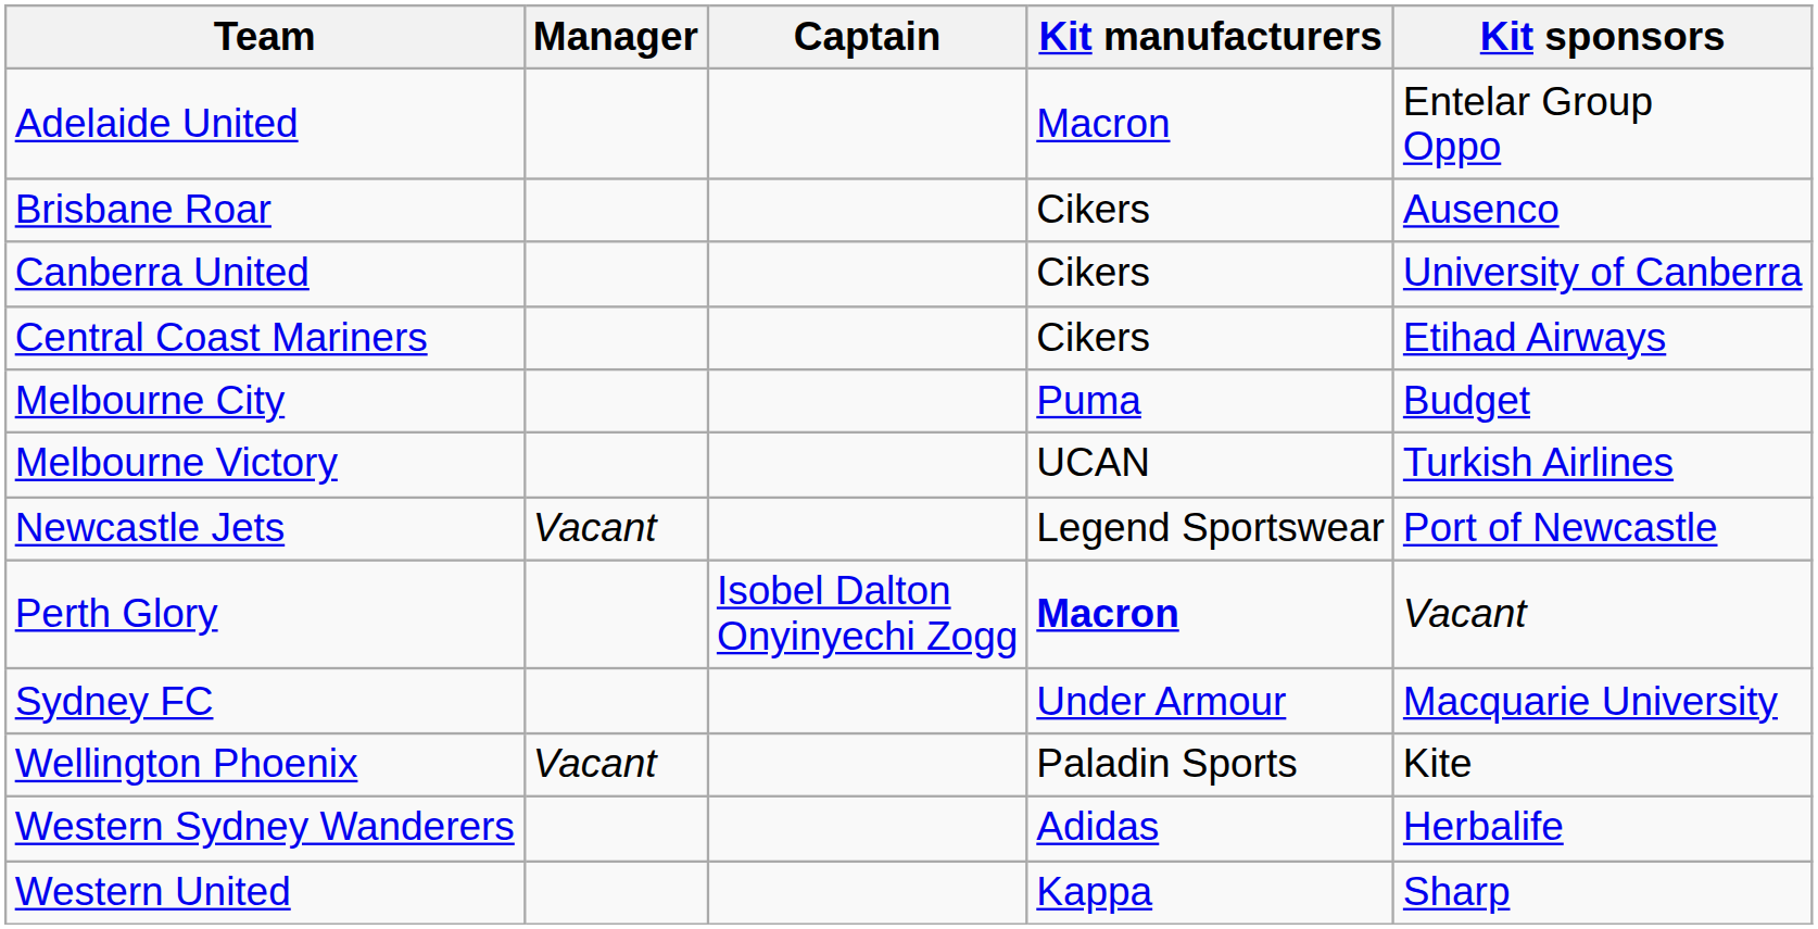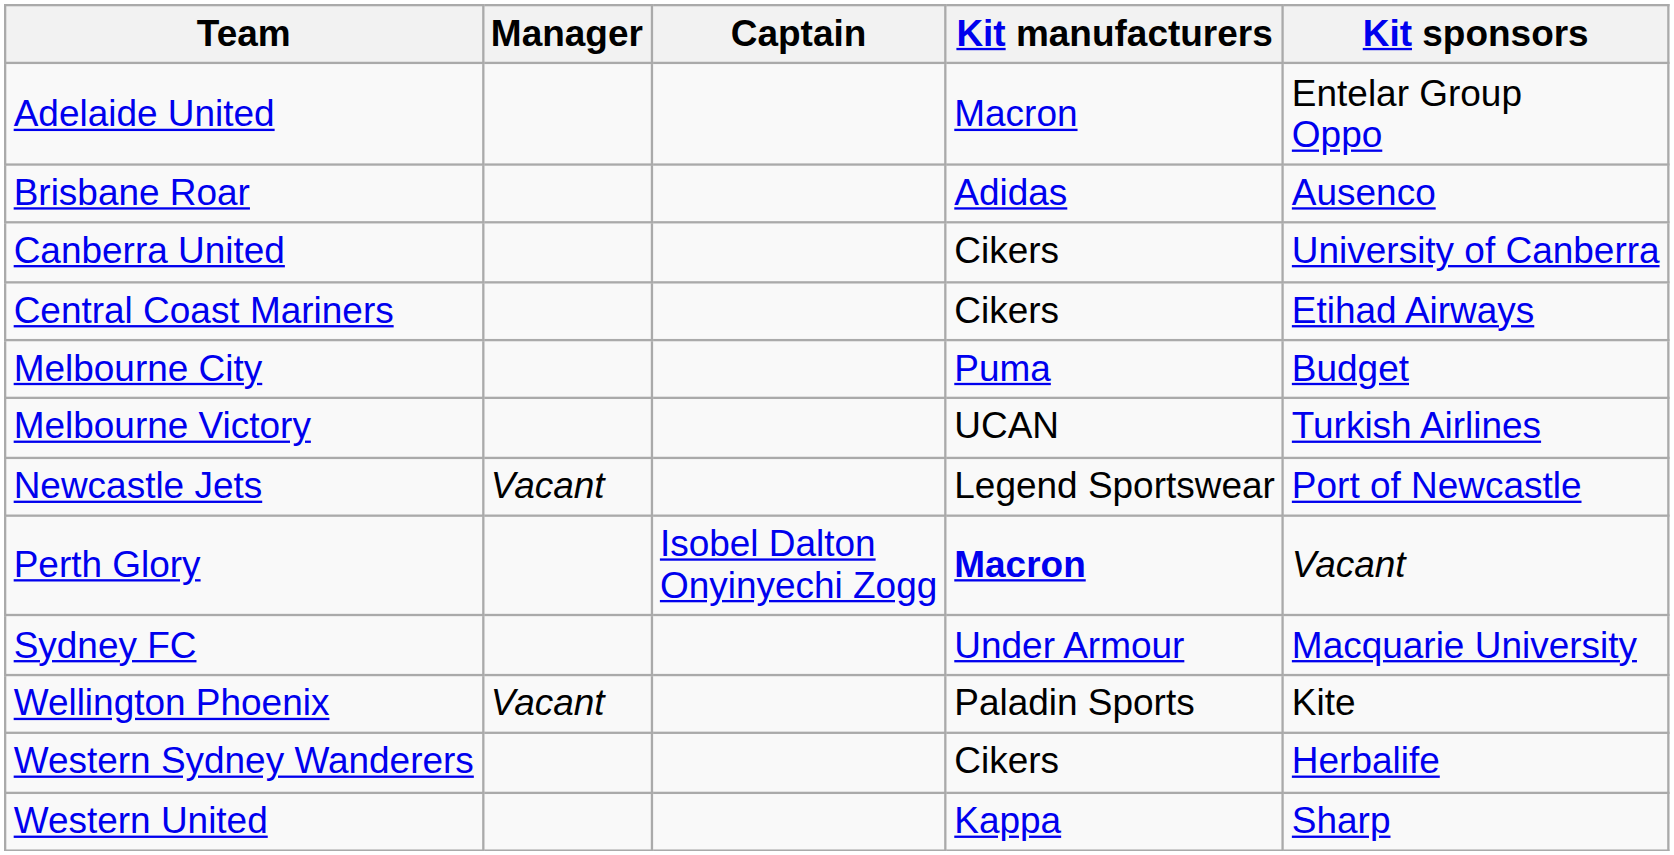 <table class="wikitable sortable" style="text-align: left;">
 <tr>
 <th>Team</th>
 <th>Manager</th>
 <th>Captain</th>
 <th><a href='#'>Kit</a> manufacturers</th>
 <th><a href='#'>Kit</a> sponsors</th>
 </tr>
 <tr>
 <td><a href='#'>Adelaide United</a></td>
 <td></td>
 <td></td>
 <td><a href='#'>Macron</a></td>
 <td>Entelar Group <br><a href='#'>Oppo</a></td>
 </tr>
 <tr>
 <td><a href='#'>Brisbane Roar</a></td>
 <td></td>
 <td></td>
-<td>Cikers</td>
+<td><a href='#'>Adidas</a></td>
 <td><a href='#'>Ausenco</a></td>
 </tr>
 <tr>
 <td><a href='#'>Canberra United</a></td>
 <td></td>
 <td></td>
 <td>Cikers</td>
 <td><a href='#'>University of Canberra</a></td>
 </tr>
 <tr>
 <td><a href='#'>Central Coast Mariners</a></td>
 <td></td>
 <td></td>
 <td>Cikers</td>
 <td><a href='#'>Etihad Airways</a></td>
 </tr>
 <tr>
 <td><a href='#'>Melbourne City</a></td>
 <td></td>
 <td></td>
 <td><a href='#'>Puma</a></td>
 <td><a href='#'>Budget</a></td>
 </tr>
 <tr>
 <td><a href='#'>Melbourne Victory</a></td>
 <td></td>
 <td></td>
 <td>UCAN</td>
 <td><a href='#'>Turkish Airlines</a></td>
 </tr>
 <tr>
 <td><a href='#'>Newcastle Jets</a></td>
 <td><em>Vacant</em></td>
 <td></td>
 <td>Legend Sportswear</td>
 <td><a href='#'>Port of Newcastle</a></td>
 </tr>
 <tr>
 <td><a href='#'>Perth Glory</a></td>
 <td></td>
 <td> <a href='#'>Isobel Dalton</a> <br> <a href='#'>Onyinyechi Zogg</a></td>
 <td><strong><a href='#'>Macron</a></strong></td>
 <td><em>Vacant</em></td>
 </tr>
 <tr>
 <td><a href='#'>Sydney FC</a></td>
 <td></td>
 <td></td>
 <td><a href='#'>Under Armour</a></td>
 <td><a href='#'>Macquarie University</a></td>
 </tr>
 <tr>
 <td><a href='#'>Wellington Phoenix</a></td>
 <td><em>Vacant</em></td>
 <td></td>
 <td>Paladin Sports</td>
 <td>Kite</td>
 </tr>
 <tr>
 <td><a href='#'>Western Sydney Wanderers</a></td>
 <td></td>
 <td></td>
-<td><a href='#'>Adidas</a></td>
+<td>Cikers</td>
 <td><a href='#'>Herbalife</a></td>
 </tr>
 <tr>
 <td><a href='#'>Western United</a></td>
 <td></td>
 <td></td>
 <td><a href='#'>Kappa</a></td>
 <td><a href='#'>Sharp</a></td>
 </tr>
 </table>
